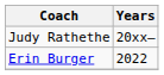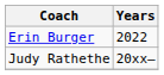 <table class="wikitable collapsible">
 <tr>
 <th>Coach</th>
 <th>Years</th>
 </tr>
 <tr>
+<td><a href='#'>Erin Burger</a></td>
+<td>2022</td>
+</tr>
+<tr>
 <td>Judy Rathethe</td>
 <td>20xx–</td>
 </tr>
 <tr>
-<td><a href='#'>Erin Burger</a></td>
-<td>2022</td>
-</tr>
-<tr>
 </tr>
 </table>
